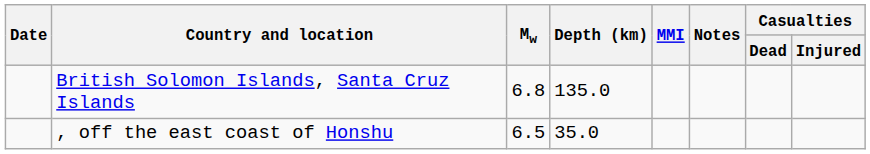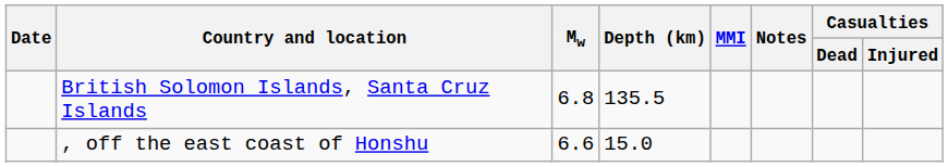 <table class="wikitable sortable sort-under" style="border:1px black; margin-left:1em;">
 <tr>
 <th rowspan="2"><small>Date</small></th>
 <th rowspan="2" style="width: 310px"><small>Country and location</small></th>
 <th rowspan="2"><small>M<sub>w</sub></small></th>
 <th rowspan="2"><small>Depth (km)</small></th>
 <th rowspan="2"><small><a href='#'>MMI</a></small></th>
 <th rowspan="2" class="unsortable"><small>Notes</small></th>
 <th colspan="2"><small>Casualties</small></th>
 </tr>
 <tr>
 <th><small>Dead</small></th>
 <th><small>Injured</small></th>
 </tr>
 <tr>
 <td></td>
 <td> <a href='#'>British Solomon Islands</a>, <a href='#'>Santa Cruz Islands</a></td>
 <td>6.8</td>
-<td>135.0</td>
+<td>135.5</td>
 <td></td>
 <td></td>
 <td></td>
 <td></td>
 </tr>
 <tr>
 <td></td>
 <td>, off the east coast of <a href='#'>Honshu</a></td>
-<td>6.5</td>
-<td>35.0</td>
+<td>6.6</td>
+<td>15.0</td>
 <td></td>
 <td></td>
 <td></td>
 <td></td>
 </tr>
 </table>
